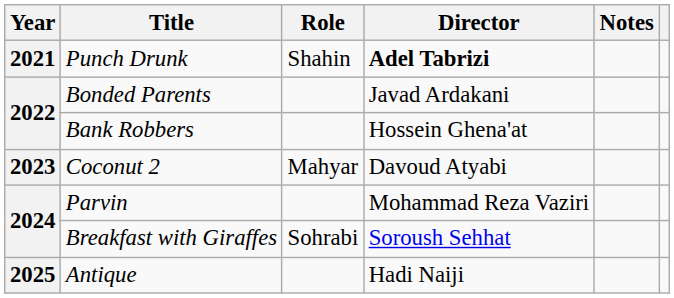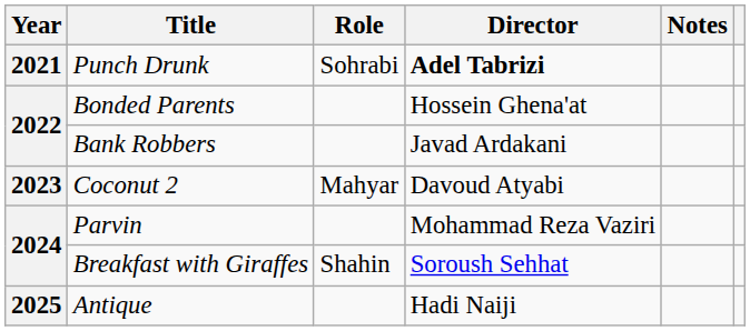 <table class="wikitable plainrowheaders sortable"  style=font-size:100%>
 <tr>
 <th scope="col">Year</th>
 <th scope="col">Title</th>
 <th scope="col">Role</th>
 <th scope="col">Director</th>
 <th scope="col" class="unsortable">Notes</th>
 <th scope="col" class="unsortable"></th>
 </tr>
 <tr>
 <th scope="row">2021</th>
 <td><em>Punch Drunk</em></td>
-<td>Shahin</td>
+<td>Sohrabi</td>
 <td><strong>Adel Tabrizi</strong></td>
 <td></td>
 <td></td>
 </tr>
 <tr>
 <th rowspan="2" scope="row">2022</th>
 <td><em>Bonded Parents</em></td>
 <td></td>
-<td>Javad Ardakani</td>
+<td>Hossein Ghena'at</td>
 <td></td>
 <td></td>
 </tr>
 <tr>
 <td><em>Bank Robbers</em></td>
 <td></td>
-<td>Hossein Ghena'at</td>
+<td>Javad Ardakani</td>
 <td></td>
 <td></td>
 </tr>
 <tr>
 <th scope="row">2023</th>
 <td><em>Coconut 2</em></td>
 <td>Mahyar</td>
 <td>Davoud Atyabi</td>
 <td></td>
 <td></td>
 </tr>
 <tr>
 <th rowspan="2" scope="row">2024</th>
 <td><em>Parvin</em></td>
 <td></td>
 <td>Mohammad Reza Vaziri</td>
 <td></td>
 <td></td>
 </tr>
 <tr>
 <td><em>Breakfast with Giraffes</em></td>
-<td>Sohrabi</td>
+<td>Shahin</td>
 <td><a href='#'>Soroush Sehhat</a></td>
 <td></td>
 <td></td>
 </tr>
 <tr>
 <th scope="row">2025</th>
 <td><em>Antique</em></td>
 <td></td>
 <td>Hadi Naiji</td>
 <td></td>
 <td></td>
 </tr>
 </table>
